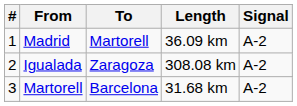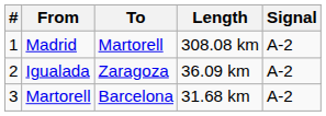 <table class="wikitable">
 <tr>
 <th>#</th>
 <th>From</th>
 <th>To</th>
 <th>Length</th>
 <th>Signal</th>
 </tr>
 <tr --->
 <td>1</td>
 <td><a href='#'>Madrid</a></td>
 <td><a href='#'>Martorell</a></td>
-<td>36.09 km</td>
+<td>308.08 km</td>
 <td>A-2</td>
 </tr>
 <tr --->
 <td>2</td>
 <td><a href='#'>Igualada</a></td>
 <td><a href='#'>Zaragoza</a></td>
-<td>308.08 km</td>
+<td>36.09 km</td>
 <td>A-2</td>
 </tr>
 <tr --->
 <td>3</td>
 <td><a href='#'>Martorell</a></td>
 <td><a href='#'>Barcelona</a></td>
 <td>31.68 km</td>
 <td>A-2</td>
 </tr>
 </table>
